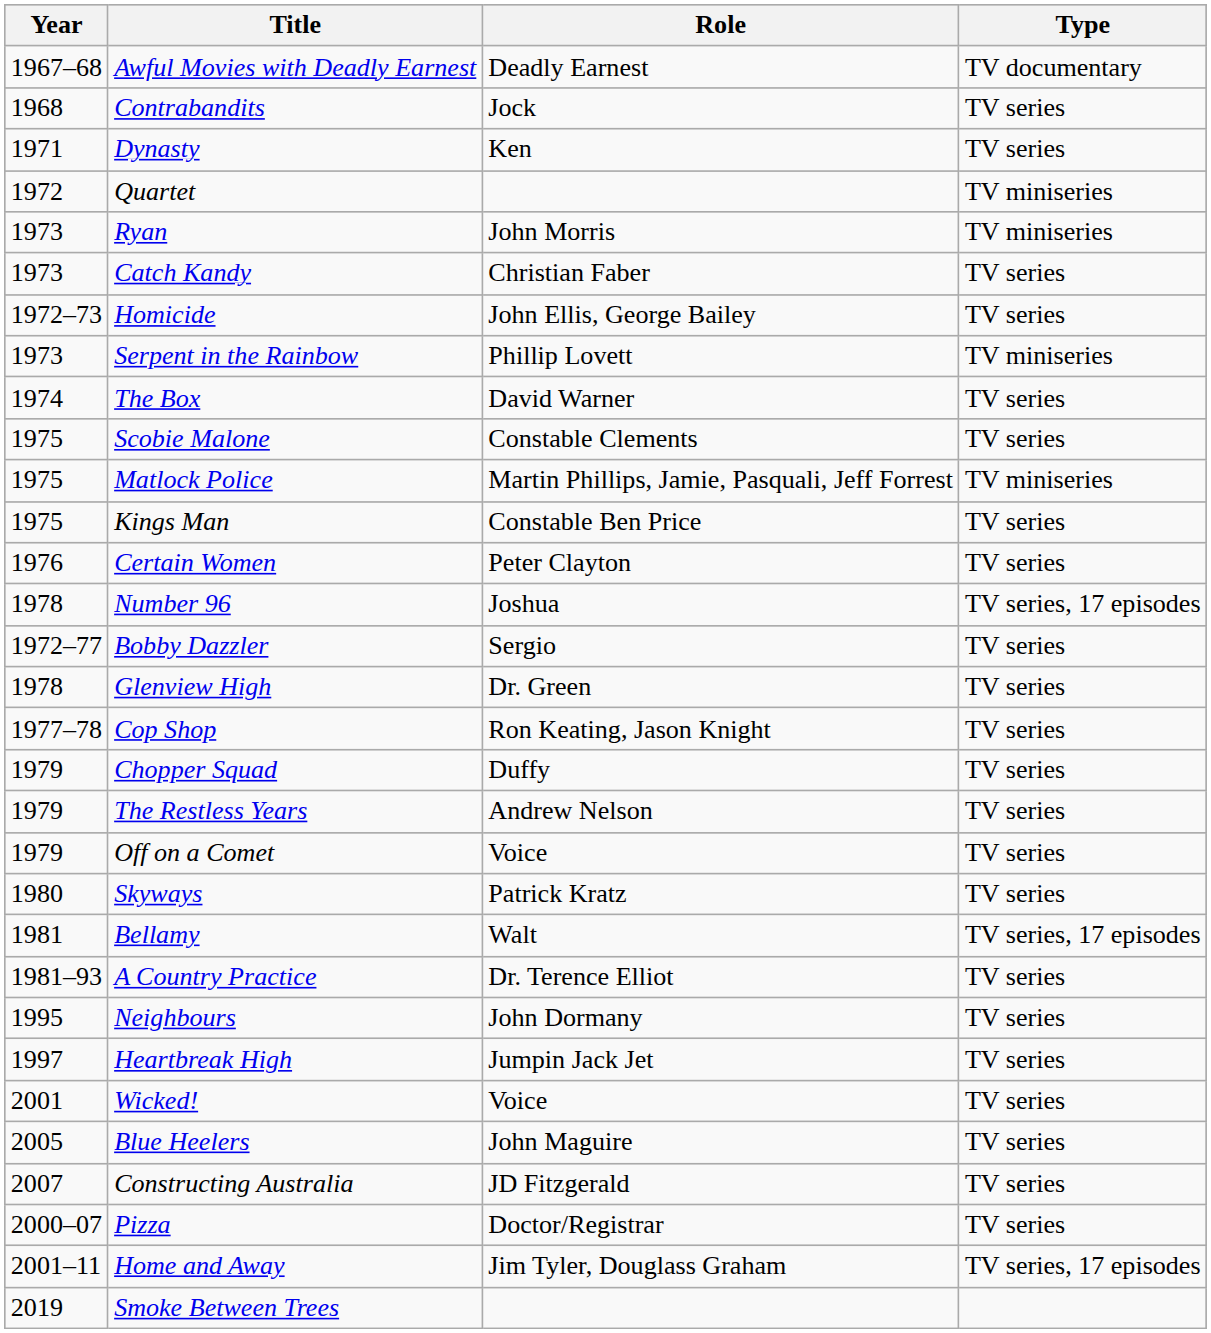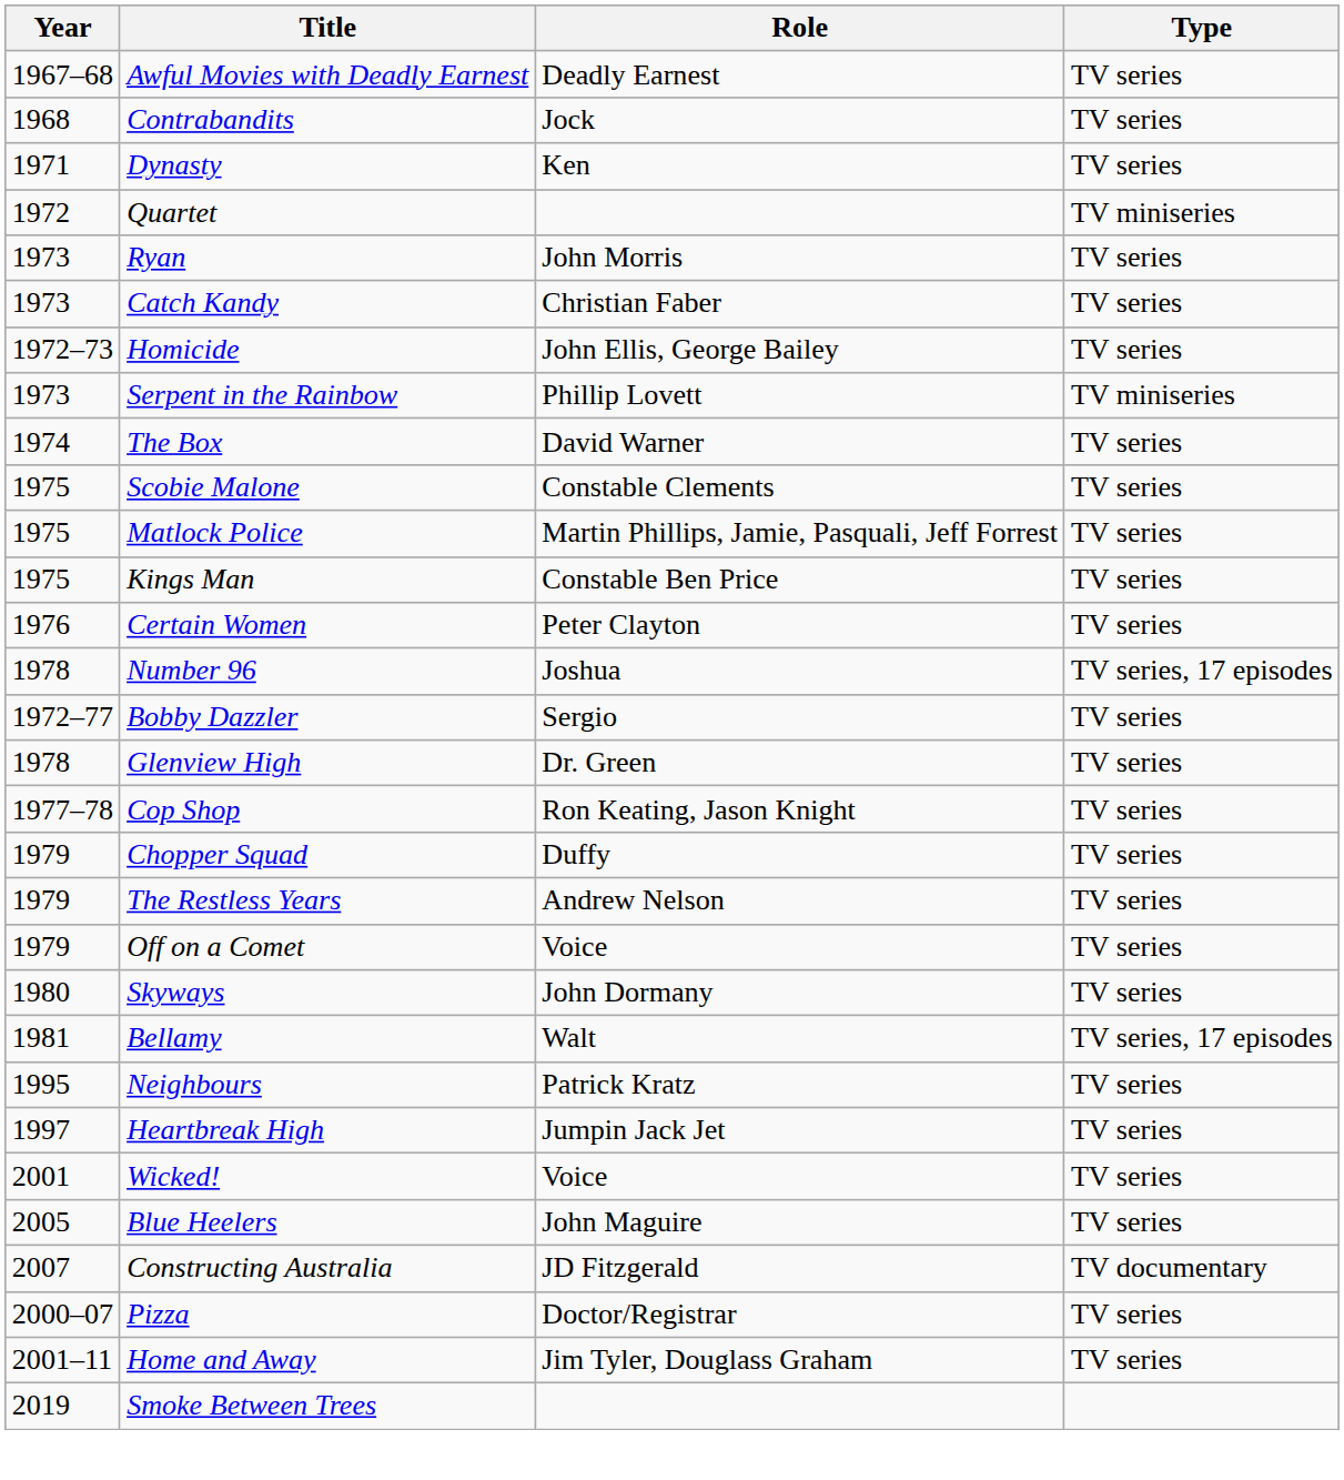 <table class="wikitable">
 <tr>
 <th>Year</th>
 <th>Title</th>
 <th>Role</th>
 <th>Type</th>
 </tr>
 <tr>
 <td>1967–68</td>
 <td><em><a href='#'>Awful Movies with Deadly Earnest</a></em></td>
 <td>Deadly Earnest</td>
-<td>TV documentary</td>
+<td>TV series</td>
 </tr>
 <tr>
 <td>1968</td>
 <td><em><a href='#'>Contrabandits</a></em></td>
 <td>Jock</td>
 <td>TV series</td>
 </tr>
 <tr>
 <td>1971</td>
 <td><em><a href='#'>Dynasty</a></em></td>
 <td>Ken</td>
 <td>TV series</td>
 </tr>
 <tr>
 <td>1972</td>
 <td><em>Quartet</em></td>
 <td></td>
 <td>TV miniseries</td>
 </tr>
 <tr>
 <td>1973</td>
 <td><em><a href='#'>Ryan</a></em></td>
 <td>John Morris</td>
-<td>TV miniseries</td>
+<td>TV series</td>
 </tr>
 <tr>
 <td>1973</td>
 <td><em><a href='#'>Catch Kandy</a></em></td>
 <td>Christian Faber</td>
 <td>TV series</td>
 </tr>
 <tr>
 <td>1972–73</td>
 <td><em><a href='#'>Homicide</a></em></td>
 <td>John Ellis, George Bailey</td>
 <td>TV series</td>
 </tr>
 <tr>
 <td>1973</td>
 <td><em><a href='#'>Serpent in the Rainbow</a></em></td>
 <td>Phillip Lovett</td>
 <td>TV miniseries</td>
 </tr>
 <tr>
 <td>1974</td>
 <td><em><a href='#'>The Box</a></em></td>
 <td>David Warner</td>
 <td>TV series</td>
 </tr>
 <tr>
 <td>1975</td>
 <td><em><a href='#'>Scobie Malone</a></em></td>
 <td>Constable Clements</td>
 <td>TV series</td>
 </tr>
 <tr>
 <td>1975</td>
 <td><em><a href='#'>Matlock Police</a></em></td>
 <td>Martin Phillips, Jamie, Pasquali, Jeff Forrest</td>
-<td>TV miniseries</td>
+<td>TV series</td>
 </tr>
 <tr>
 <td>1975</td>
 <td><em>Kings Man</em></td>
 <td>Constable Ben Price</td>
 <td>TV series</td>
 </tr>
 <tr>
 <td>1976</td>
 <td><em><a href='#'>Certain Women</a></em></td>
 <td>Peter Clayton</td>
 <td>TV series</td>
 </tr>
 <tr>
 <td>1978</td>
 <td><em><a href='#'>Number 96</a></em></td>
 <td>Joshua</td>
 <td>TV series, 17 episodes</td>
 </tr>
 <tr>
 <td>1972–77</td>
 <td><em><a href='#'>Bobby Dazzler</a></em></td>
 <td>Sergio</td>
 <td>TV series</td>
 </tr>
 <tr>
 <td>1978</td>
 <td><em><a href='#'>Glenview High</a></em></td>
 <td>Dr. Green</td>
 <td>TV series</td>
 </tr>
 <tr>
 <td>1977–78</td>
 <td><em><a href='#'>Cop Shop</a></em></td>
 <td>Ron Keating, Jason Knight</td>
 <td>TV series</td>
 </tr>
 <tr>
 <td>1979</td>
 <td><em><a href='#'>Chopper Squad</a></em></td>
 <td>Duffy</td>
 <td>TV series</td>
 </tr>
 <tr>
 <td>1979</td>
 <td><em><a href='#'>The Restless Years</a></em></td>
 <td>Andrew Nelson</td>
 <td>TV series</td>
 </tr>
 <tr>
 <td>1979</td>
 <td><em>Off on a Comet</em></td>
 <td>Voice</td>
 <td>TV series</td>
 </tr>
 <tr>
 <td>1980</td>
 <td><em><a href='#'>Skyways</a></em></td>
-<td>Patrick Kratz</td>
+<td>John Dormany</td>
 <td>TV series</td>
 </tr>
 <tr>
 <td>1981</td>
 <td><em><a href='#'>Bellamy</a></em></td>
 <td>Walt</td>
 <td>TV series, 17 episodes</td>
 </tr>
 <tr>
-<td>1981–93</td>
-<td><em><a href='#'>A Country Practice</a></em></td>
-<td>Dr. Terence Elliot</td>
-<td>TV series</td>
-</tr>
-<tr>
 <td>1995</td>
 <td><em><a href='#'>Neighbours</a></em></td>
-<td>John Dormany</td>
+<td>Patrick Kratz</td>
 <td>TV series</td>
 </tr>
 <tr>
 <td>1997</td>
 <td><em><a href='#'>Heartbreak High</a></em></td>
 <td>Jumpin Jack Jet</td>
 <td>TV series</td>
 </tr>
 <tr>
 <td>2001</td>
 <td><em><a href='#'>Wicked!</a></em></td>
 <td>Voice</td>
 <td>TV series</td>
 </tr>
 <tr>
 <td>2005</td>
 <td><em><a href='#'>Blue Heelers</a></em></td>
 <td>John Maguire</td>
 <td>TV series</td>
 </tr>
 <tr>
 <td>2007</td>
 <td><em>Constructing Australia</em></td>
 <td>JD Fitzgerald</td>
-<td>TV series</td>
+<td>TV documentary</td>
 </tr>
 <tr>
 <td>2000–07</td>
 <td><em><a href='#'>Pizza</a></em></td>
 <td>Doctor/Registrar</td>
 <td>TV series</td>
 </tr>
 <tr>
 <td>2001–11</td>
 <td><em><a href='#'>Home and Away</a></em></td>
 <td>Jim Tyler, Douglass Graham</td>
-<td>TV series, 17 episodes</td>
+<td>TV series</td>
 </tr>
 <tr>
 <td>2019</td>
 <td><em><a href='#'>Smoke Between Trees</a></em></td>
 <td></td>
 <td></td>
 </tr>
 </table>
